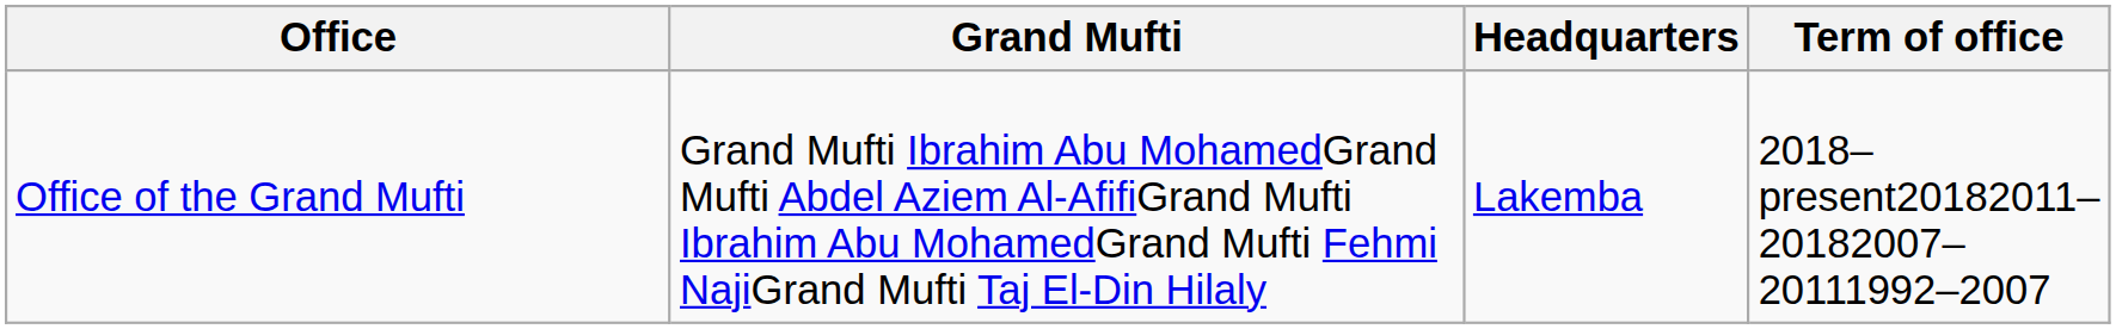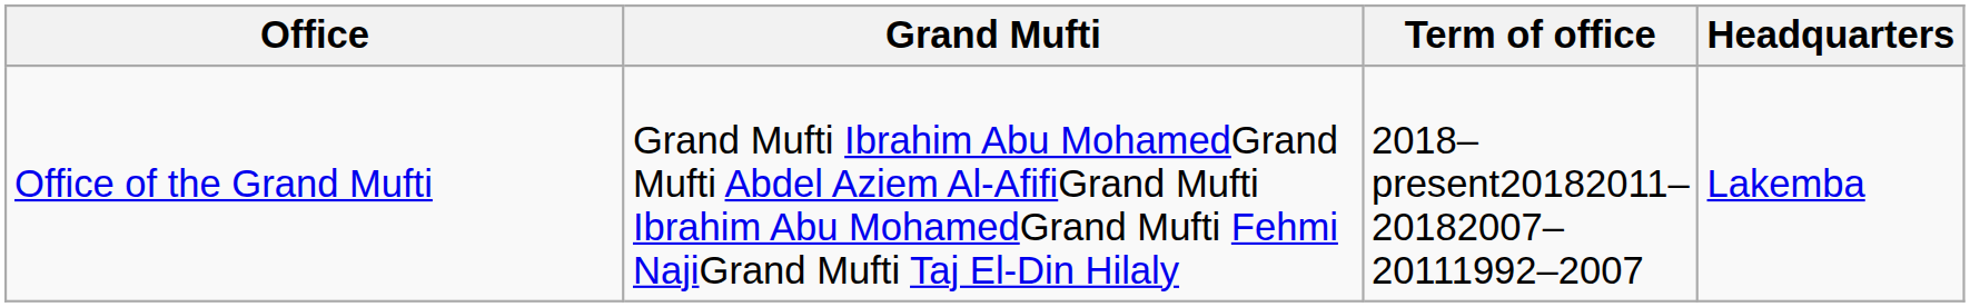 <table class=wikitable>
 <tr>
 <th scope="row" width="250">Office</th>
 <th scope="row" width="300">Grand Mufti</th>
+<th scope="row" width="100">Term of office</th>
 <th scope="row" width="100">Headquarters</th>
-<th scope="row" width="100">Term of office</th>
 </tr>
 <tr>
 <td><a href='#'>Office of the Grand Mufti</a></td>
 <td><br>Grand Mufti <a href='#'>Ibrahim Abu Mohamed</a>Grand Mufti <a href='#'>Abdel Aziem Al-Afifi</a>Grand Mufti <a href='#'>Ibrahim Abu Mohamed</a>Grand Mufti <a href='#'>Fehmi Naji</a>Grand Mufti <a href='#'>Taj El-Din Hilaly</a></td>
+<td><br>2018–present20182011–20182007–20111992–2007</td>
 <td><a href='#'>Lakemba</a></td>
-<td><br>2018–present20182011–20182007–20111992–2007</td>
 </tr>
 </table>
